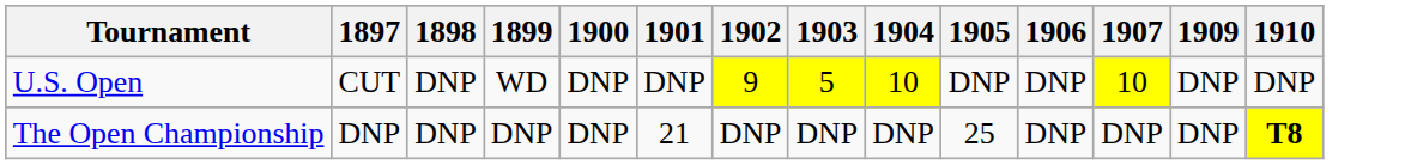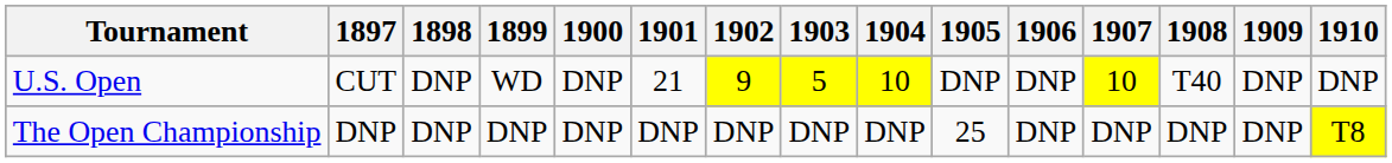 <table class="wikitable" style="font-size:95%;text-align:center;">
 <tr>
 <th>Tournament</th>
 <th>1897</th>
 <th>1898</th>
 <th>1899</th>
 <th>1900</th>
 <th>1901</th>
 <th>1902</th>
 <th>1903</th>
 <th>1904</th>
 <th>1905</th>
 <th>1906</th>
 <th>1907</th>
+<th>1908</th>
 <th>1909</th>
 <th>1910</th>
 </tr>
 <tr>
 <td align=left><a href='#'>U.S. Open</a></td>
 <td>CUT</td>
 <td>DNP</td>
 <td>WD</td>
 <td>DNP</td>
-<td>DNP</td>
+<td>21</td>
 <td style="background:yellow;">9</td>
 <td style="background:yellow;">5</td>
 <td style="background:yellow;">10</td>
 <td>DNP</td>
 <td>DNP</td>
 <td style="background:yellow;">10</td>
+<td>T40</td>
 <td>DNP</td>
 <td>DNP</td>
 </tr>
 <tr>
 <td align=left><a href='#'>The Open Championship</a></td>
 <td>DNP</td>
 <td>DNP</td>
 <td>DNP</td>
 <td>DNP</td>
-<td>21</td>
+<td>DNP</td>
 <td>DNP</td>
 <td>DNP</td>
 <td>DNP</td>
 <td>25</td>
 <td>DNP</td>
 <td>DNP</td>
 <td>DNP</td>
-<td style="background:yellow;"><strong>T8</strong></td>
+<td>DNP</td>
+<td style="background:yellow;">T8</td>
 </tr>
 </table>
